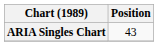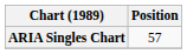 <table class="wikitable sortable plainrowheaders" style="text-align:center">
 <tr>
 <th scope="col">Chart (1989)</th>
 <th scope="col">Position</th>
 </tr>
 <tr>
 <th scope="row">ARIA Singles Chart</th>
-<td>43</td>
+<td>57</td>
 </tr>
 <tr>
 </tr>
 </table>
